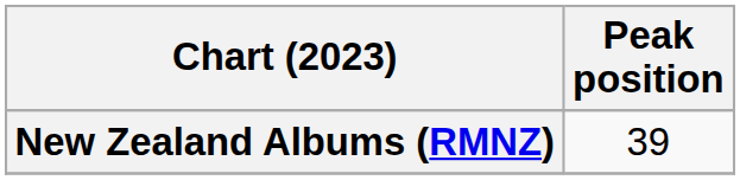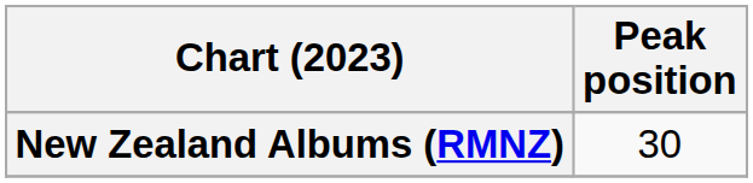 <table class="wikitable sortable plainrowheaders" style="text-align:center">
 <tr>
 <th scope="col">Chart (2023)</th>
 <th scope="col">Peak<br>position</th>
 </tr>
 <tr>
 </tr>
 <tr>
 <th scope="row">New Zealand Albums (<a href='#'>RMNZ</a>)</th>
-<td>39</td>
+<td>30</td>
 </tr>
 <tr>
 </tr>
 <tr>
 </tr>
 <tr>
 </tr>
 </table>
